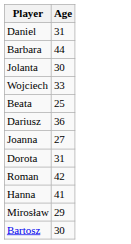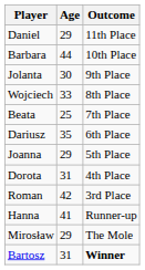 <table class="wikitable" style="font-size: 95%;">
 <tr>
 <th>Player</th>
 <th>Age</th>
+<th>Outcome</th>
 </tr>
 <tr>
 <td>Daniel</td>
-<td>31</td>
+<td>29</td>
+<td>11th Place</td>
 </tr>
 <tr>
 <td>Barbara</td>
 <td>44</td>
+<td>10th Place</td>
 </tr>
 <tr>
 <td>Jolanta</td>
 <td>30</td>
+<td>9th Place</td>
 </tr>
 <tr>
 <td>Wojciech</td>
 <td>33</td>
+<td>8th Place</td>
 </tr>
 <tr>
 <td>Beata</td>
 <td>25</td>
+<td>7th Place</td>
 </tr>
 <tr>
 <td>Dariusz</td>
-<td>36</td>
+<td>35</td>
+<td>6th Place</td>
 </tr>
 <tr>
 <td>Joanna</td>
-<td>27</td>
+<td>29</td>
+<td>5th Place</td>
 </tr>
 <tr>
 <td>Dorota</td>
 <td>31</td>
+<td>4th Place</td>
 </tr>
 <tr>
 <td>Roman</td>
 <td>42</td>
+<td>3rd Place</td>
 </tr>
 <tr>
 <td>Hanna</td>
 <td>41</td>
+<td>Runner-up</td>
 </tr>
 <tr>
 <td>Mirosław</td>
 <td>29</td>
+<td>The Mole</td>
 </tr>
 <tr>
 <td><a href='#'>Bartosz</a></td>
-<td>30</td>
+<td>31</td>
+<td><strong>Winner</strong></td>
 </tr>
 </table>
